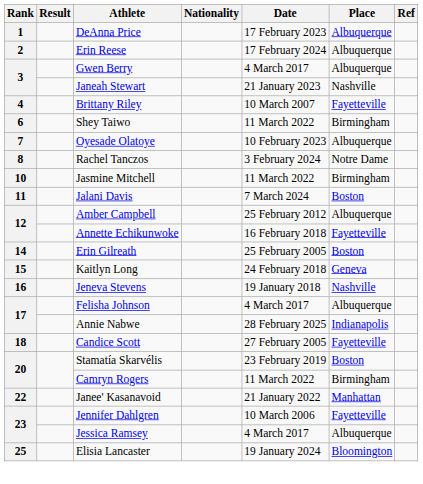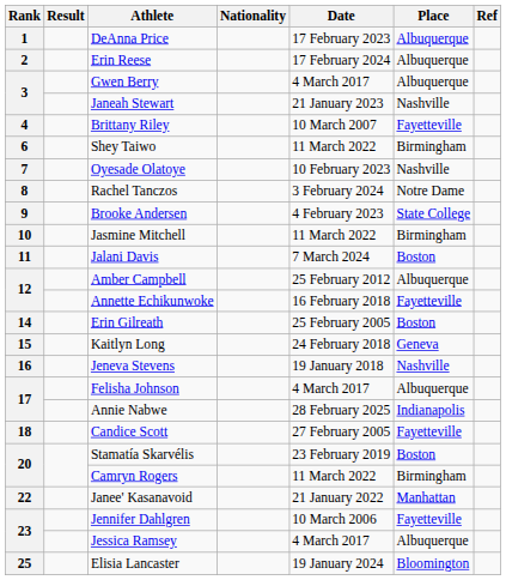 <table class="wikitable">
 <tr>
 <th>Rank</th>
 <th>Result</th>
 <th>Athlete</th>
 <th>Nationality</th>
 <th>Date</th>
 <th>Place</th>
 <th>Ref</th>
 </tr>
 <tr>
 <th>1</th>
 <td> </td>
 <td><a href='#'>DeAnna Price</a></td>
 <td></td>
 <td>17 February 2023</td>
 <td><a href='#'>Albuquerque</a></td>
 <td></td>
 </tr>
 <tr>
 <th>2</th>
 <td> </td>
 <td><a href='#'>Erin Reese</a></td>
 <td></td>
 <td>17 February 2024</td>
 <td>Albuquerque</td>
 <td></td>
 </tr>
 <tr>
 <th rowspan=2>3</th>
 <td> </td>
 <td><a href='#'>Gwen Berry</a></td>
 <td></td>
 <td>4 March 2017</td>
 <td>Albuquerque</td>
 <td></td>
 </tr>
 <tr>
 <td></td>
 <td><a href='#'>Janeah Stewart</a></td>
 <td></td>
 <td>21 January 2023</td>
 <td>Nashville</td>
 <td></td>
 </tr>
 <tr>
 <th>4</th>
 <td></td>
 <td><a href='#'>Brittany Riley</a></td>
 <td></td>
 <td>10 March 2007</td>
 <td><a href='#'>Fayetteville</a></td>
 <td></td>
 </tr>
 <tr>
 <th>6</th>
 <td></td>
 <td>Shey Taiwo</td>
 <td></td>
 <td>11 March 2022</td>
 <td>Birmingham</td>
 <td></td>
 </tr>
 <tr>
 <th>7</th>
 <td></td>
 <td><a href='#'>Oyesade Olatoye</a></td>
 <td></td>
 <td>10 February 2023</td>
-<td>Albuquerque</td>
+<td>Nashville</td>
 <td></td>
 </tr>
 <tr>
 <th>8</th>
 <td></td>
 <td>Rachel Tanczos</td>
 <td></td>
 <td>3 February 2024</td>
 <td>Notre Dame</td>
+<td></td>
+</tr>
+<tr>
+<th>9</th>
+<td> </td>
+<td><a href='#'>Brooke Andersen</a></td>
+<td></td>
+<td>4 February 2023</td>
+<td><a href='#'>State College</a></td>
 <td></td>
 </tr>
 <tr>
 <th>10</th>
 <td></td>
 <td>Jasmine Mitchell</td>
 <td></td>
 <td>11 March 2022</td>
 <td>Birmingham</td>
 <td></td>
 </tr>
 <tr>
 <th>11</th>
 <td></td>
 <td><a href='#'>Jalani Davis</a></td>
 <td></td>
 <td>7 March 2024</td>
 <td><a href='#'>Boston</a></td>
 <td></td>
 </tr>
 <tr>
 <th rowspan=2>12</th>
 <td> </td>
 <td><a href='#'>Amber Campbell</a></td>
 <td></td>
 <td>25 February 2012</td>
 <td>Albuquerque</td>
 <td></td>
 </tr>
 <tr>
 <td></td>
 <td><a href='#'>Annette Echikunwoke</a></td>
 <td></td>
 <td>16 February 2018</td>
 <td><a href='#'>Fayetteville</a></td>
 <td></td>
 </tr>
 <tr>
 <th>14</th>
 <td></td>
 <td><a href='#'>Erin Gilreath</a></td>
 <td></td>
 <td>25 February 2005</td>
 <td><a href='#'>Boston</a></td>
 <td></td>
 </tr>
 <tr>
 <th>15</th>
 <td></td>
 <td>Kaitlyn Long</td>
 <td></td>
 <td>24 February 2018</td>
 <td><a href='#'>Geneva</a></td>
 <td></td>
 </tr>
 <tr>
 <th>16</th>
 <td></td>
 <td><a href='#'>Jeneva Stevens</a></td>
 <td></td>
 <td>19 January 2018</td>
 <td><a href='#'>Nashville</a></td>
 <td></td>
 </tr>
 <tr>
 <th rowspan=2>17</th>
 <td> </td>
 <td><a href='#'>Felisha Johnson</a></td>
 <td></td>
 <td>4 March 2017</td>
 <td>Albuquerque</td>
 <td></td>
 </tr>
 <tr>
 <td></td>
 <td>Annie Nabwe</td>
 <td></td>
 <td>28 February 2025</td>
 <td><a href='#'>Indianapolis</a></td>
 <td></td>
 </tr>
 <tr>
 <th>18</th>
 <td></td>
 <td><a href='#'>Candice Scott</a></td>
 <td></td>
 <td>27 February 2005</td>
 <td><a href='#'>Fayetteville</a></td>
 <td></td>
 </tr>
 <tr>
 <th rowspan=2>20</th>
 <td rowspan=2></td>
 <td>Stamatía Skarvélis</td>
 <td></td>
 <td>23 February 2019</td>
 <td><a href='#'>Boston</a></td>
 <td></td>
 </tr>
 <tr>
 <td><a href='#'>Camryn Rogers</a></td>
 <td></td>
 <td>11 March 2022</td>
 <td>Birmingham</td>
 <td></td>
 </tr>
 <tr>
 <th>22</th>
 <td></td>
 <td>Janee' Kasanavoid</td>
 <td></td>
 <td>21 January 2022</td>
 <td><a href='#'>Manhattan</a></td>
 <td></td>
 </tr>
 <tr>
 <th rowspan=2>23</th>
 <td></td>
 <td><a href='#'>Jennifer Dahlgren</a></td>
 <td></td>
 <td>10 March 2006</td>
 <td><a href='#'>Fayetteville</a></td>
 <td></td>
 </tr>
 <tr>
 <td> </td>
 <td><a href='#'>Jessica Ramsey</a></td>
 <td></td>
 <td>4 March 2017</td>
 <td>Albuquerque</td>
 <td></td>
 </tr>
 <tr>
 <th>25</th>
 <td></td>
 <td>Elisia Lancaster</td>
 <td></td>
 <td>19 January 2024</td>
 <td><a href='#'>Bloomington</a></td>
 <td></td>
 </tr>
 </table>
